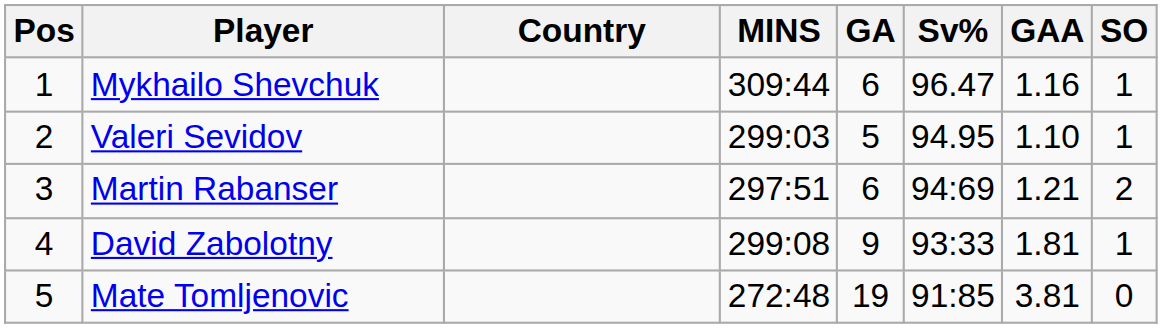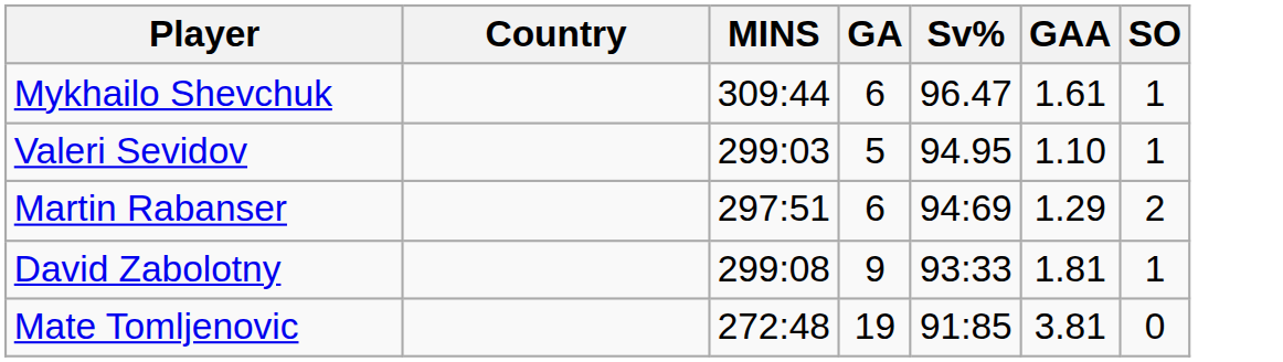 <table class="wikitable sortable" style="text-align: center;">
 <tr>
-<th width=30>Pos</th>
 <th width=165>Player</th>
 <th width=125>Country</th>
 <th width=20>MINS</th>
 <th width=20>GA</th>
 <th width=20>Sv%</th>
 <th width=20>GAA</th>
 <th width=20>SO</th>
 </tr>
 <tr>
-<td>1</td>
 <td align=left><a href='#'>Mykhailo Shevchuk</a></td>
 <td align=left></td>
 <td>309:44</td>
 <td>6</td>
 <td>96.47</td>
-<td>1.16</td>
+<td>1.61</td>
 <td>1</td>
 </tr>
 <tr>
-<td>2</td>
 <td align=left><a href='#'>Valeri Sevidov</a></td>
 <td align=left></td>
 <td>299:03</td>
 <td>5</td>
 <td>94.95</td>
 <td>1.10</td>
 <td>1</td>
 </tr>
 <tr>
-<td>3</td>
 <td align=left><a href='#'>Martin Rabanser</a></td>
 <td align=left></td>
 <td>297:51</td>
 <td>6</td>
 <td>94:69</td>
-<td>1.21</td>
+<td>1.29</td>
 <td>2</td>
 </tr>
 <tr>
-<td>4</td>
 <td align=left><a href='#'>David Zabolotny</a></td>
 <td align=left></td>
 <td>299:08</td>
 <td>9</td>
 <td>93:33</td>
 <td>1.81</td>
 <td>1</td>
 </tr>
 <tr>
-<td>5</td>
 <td align=left><a href='#'>Mate Tomljenovic</a></td>
 <td align=left></td>
 <td>272:48</td>
 <td>19</td>
 <td>91:85</td>
 <td>3.81</td>
 <td>0</td>
 </tr>
 </table>
